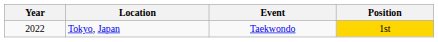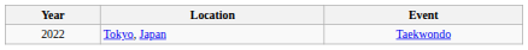 <table class="wikitable" width="50%" style="font-size:90%; text-align:center;">
 <tr>
 <th>Year</th>
 <th>Location</th>
 <th>Event</th>
-<th>Position</th>
 </tr>
 <tr>
 <td>2022</td>
 <td rowspan="1" align="left"> <a href='#'>Tokyo</a>, <a href='#'>Japan</a></td>
 <td><a href='#'>Taekwondo</a></td>
-<td bgcolor="gold">1st</td>
 </tr>
 </table>
